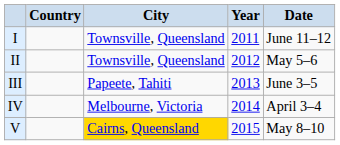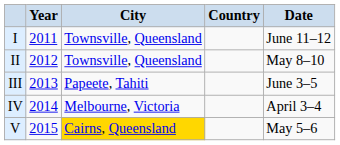 <table class="wikitable" align="center">
 <tr>
 <th style="background-color: #CCDDEE;"></th>
+<th style="background-color: #CCDDEE;">Year</th>
+<th style="background-color: #CCDDEE;">City</th>
 <th style="background-color: #CCDDEE;">Country</th>
-<th style="background-color: #CCDDEE;">City</th>
-<th style="background-color: #CCDDEE;">Year</th>
 <th style="background-color: #CCDDEE;">Date</th>
 </tr>
 <tr>
 <td bgcolor=DDEEFF align="center">I</td>
+<td><a href='#'>2011</a></td>
+<td><a href='#'>Townsville</a>, <a href='#'>Queensland</a></td>
 <td></td>
-<td><a href='#'>Townsville</a>, <a href='#'>Queensland</a></td>
-<td><a href='#'>2011</a></td>
 <td>June 11–12</td>
 </tr>
 <tr>
 <td bgcolor=DDEEFF align="center">II</td>
+<td><a href='#'>2012</a></td>
+<td><a href='#'>Townsville</a>, <a href='#'>Queensland</a></td>
 <td></td>
-<td><a href='#'>Townsville</a>, <a href='#'>Queensland</a></td>
-<td><a href='#'>2012</a></td>
-<td>May 5–6</td>
+<td>May 8–10</td>
 </tr>
 <tr>
 <td bgcolor=DDEEFF align="center">III</td>
+<td><a href='#'>2013</a></td>
+<td><a href='#'>Papeete</a>, <a href='#'>Tahiti</a></td>
 <td></td>
-<td><a href='#'>Papeete</a>, <a href='#'>Tahiti</a></td>
-<td><a href='#'>2013</a></td>
 <td>June 3–5</td>
 </tr>
 <tr>
 <td bgcolor=DDEEFF align="center">IV</td>
+<td><a href='#'>2014</a></td>
+<td><a href='#'>Melbourne</a>, <a href='#'>Victoria</a></td>
 <td></td>
-<td><a href='#'>Melbourne</a>, <a href='#'>Victoria</a></td>
-<td><a href='#'>2014</a></td>
 <td>April 3–4</td>
 </tr>
 <tr>
 <td bgcolor=DDEEFF align="center">V</td>
+<td><a href='#'>2015</a></td>
+<td style="background: gold;"><a href='#'>Cairns</a>, <a href='#'>Queensland</a></td>
 <td></td>
-<td style="background: gold;"><a href='#'>Cairns</a>, <a href='#'>Queensland</a></td>
-<td><a href='#'>2015</a></td>
-<td>May 8–10</td>
+<td>May 5–6</td>
 </tr>
 </table>
